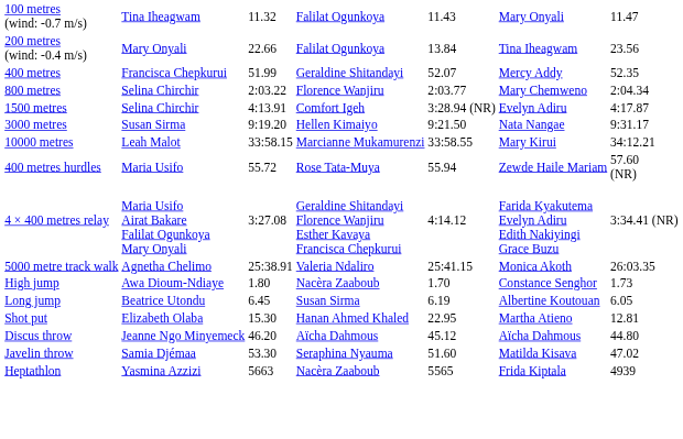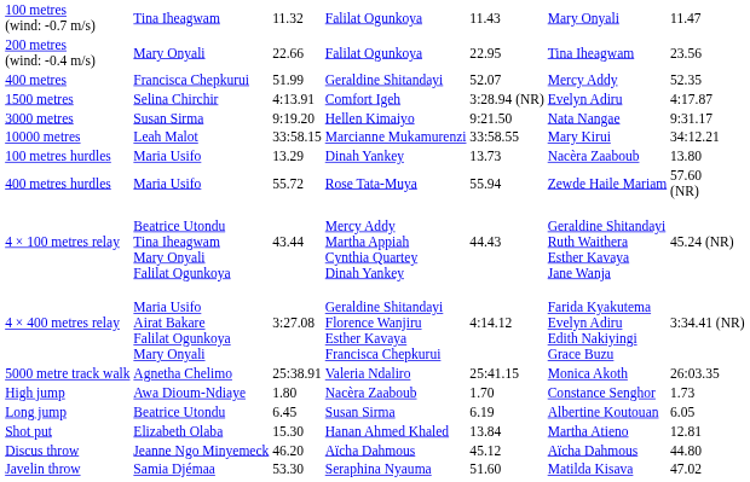 <table>
 <tr>
 <td><a href='#'>100 metres</a><br>(wind: -0.7 m/s)</td>
 <td><a href='#'>Tina Iheagwam</a><br> </td>
 <td>11.32</td>
 <td><a href='#'>Falilat Ogunkoya</a><br> </td>
 <td>11.43</td>
 <td><a href='#'>Mary Onyali</a><br> </td>
 <td>11.47</td>
 </tr>
 <tr>
 <td><a href='#'>200 metres</a><br>(wind: -0.4 m/s)</td>
 <td><a href='#'>Mary Onyali</a><br> </td>
 <td>22.66</td>
 <td><a href='#'>Falilat Ogunkoya</a><br> </td>
-<td>13.84</td>
+<td>22.95</td>
 <td><a href='#'>Tina Iheagwam</a><br> </td>
 <td>23.56</td>
 </tr>
 <tr>
 <td><a href='#'>400 metres</a></td>
 <td><a href='#'>Francisca Chepkurui</a><br> </td>
 <td>51.99</td>
 <td><a href='#'>Geraldine Shitandayi</a><br> </td>
 <td>52.07</td>
 <td><a href='#'>Mercy Addy</a><br> </td>
 <td>52.35</td>
-</tr>
-<tr>
-<td><a href='#'>800 metres</a></td>
-<td><a href='#'>Selina Chirchir</a><br> </td>
-<td>2:03.22</td>
-<td><a href='#'>Florence Wanjiru</a><br> </td>
-<td>2:03.77</td>
-<td><a href='#'>Mary Chemweno</a><br> </td>
-<td>2:04.34</td>
 </tr>
 <tr>
 <td><a href='#'>1500 metres</a></td>
 <td><a href='#'>Selina Chirchir</a><br> </td>
 <td>4:13.91</td>
 <td><a href='#'>Comfort Igeh</a><br> </td>
 <td>3:28.94 (NR)</td>
 <td><a href='#'>Evelyn Adiru</a><br> </td>
 <td>4:17.87</td>
 </tr>
 <tr>
 <td><a href='#'>3000 metres</a></td>
 <td><a href='#'>Susan Sirma</a><br> </td>
 <td>9:19.20</td>
 <td><a href='#'>Hellen Kimaiyo</a><br> </td>
 <td>9:21.50</td>
 <td><a href='#'>Nata Nangae</a><br> </td>
 <td>9:31.17</td>
 </tr>
 <tr>
 <td><a href='#'>10000 metres</a></td>
 <td><a href='#'>Leah Malot</a><br> </td>
 <td>33:58.15</td>
 <td><a href='#'>Marcianne Mukamurenzi</a><br> </td>
 <td>33:58.55</td>
 <td><a href='#'>Mary Kirui</a><br> </td>
 <td>34:12.21</td>
 </tr>
 <tr>
+<td><a href='#'>100 metres hurdles</a></td>
+<td><a href='#'>Maria Usifo</a><br> </td>
+<td>13.29</td>
+<td><a href='#'>Dinah Yankey</a><br> </td>
+<td>13.73</td>
+<td><a href='#'>Nacèra Zaaboub</a><br> </td>
+<td>13.80</td>
+</tr>
+<tr>
 <td><a href='#'>400 metres hurdles</a></td>
 <td><a href='#'>Maria Usifo</a><br> </td>
 <td>55.72</td>
 <td><a href='#'>Rose Tata-Muya</a><br> </td>
 <td>55.94</td>
 <td><a href='#'>Zewde Haile Mariam</a><br> </td>
 <td>57.60<br>(NR)</td>
+</tr>
+<tr>
+<td><a href='#'>4 × 100 metres relay</a></td>
+<td><br><a href='#'>Beatrice Utondu</a><br><a href='#'>Tina Iheagwam</a><br><a href='#'>Mary Onyali</a><br><a href='#'>Falilat Ogunkoya</a></td>
+<td>43.44</td>
+<td><br><a href='#'>Mercy Addy</a><br><a href='#'>Martha Appiah</a><br><a href='#'>Cynthia Quartey</a><br><a href='#'>Dinah Yankey</a></td>
+<td>44.43</td>
+<td><br><a href='#'>Geraldine Shitandayi</a><br><a href='#'>Ruth Waithera</a><br><a href='#'>Esther Kavaya</a><br><a href='#'>Jane Wanja</a></td>
+<td>45.24 (NR)</td>
 </tr>
 <tr>
 <td><a href='#'>4 × 400 metres relay</a></td>
 <td><br><a href='#'>Maria Usifo</a><br><a href='#'>Airat Bakare</a><br><a href='#'>Falilat Ogunkoya</a><br><a href='#'>Mary Onyali</a></td>
 <td>3:27.08</td>
 <td><br><a href='#'>Geraldine Shitandayi</a><br><a href='#'>Florence Wanjiru</a><br><a href='#'>Esther Kavaya</a><br><a href='#'>Francisca Chepkurui</a></td>
 <td>4:14.12</td>
 <td><br><a href='#'>Farida Kyakutema</a><br><a href='#'>Evelyn Adiru</a><br><a href='#'>Edith Nakiyingi</a><br><a href='#'>Grace Buzu</a></td>
 <td>3:34.41 (NR)</td>
 </tr>
 <tr>
 <td><a href='#'>5000 metre track walk</a></td>
 <td><a href='#'>Agnetha Chelimo</a><br> </td>
 <td>25:38.91</td>
 <td><a href='#'>Valeria Ndaliro</a><br> </td>
 <td>25:41.15</td>
 <td><a href='#'>Monica Akoth</a><br> </td>
 <td>26:03.35</td>
 </tr>
 <tr>
 <td><a href='#'>High jump</a></td>
 <td><a href='#'>Awa Dioum-Ndiaye</a><br> </td>
 <td>1.80</td>
 <td><a href='#'>Nacèra Zaaboub</a><br> </td>
 <td>1.70</td>
 <td><a href='#'>Constance Senghor</a><br> </td>
 <td>1.73</td>
 </tr>
 <tr>
 <td><a href='#'>Long jump</a></td>
 <td><a href='#'>Beatrice Utondu</a><br> </td>
 <td>6.45</td>
 <td><a href='#'>Susan Sirma</a><br> </td>
 <td>6.19</td>
 <td><a href='#'>Albertine Koutouan</a><br> </td>
 <td>6.05</td>
 </tr>
 <tr>
 <td><a href='#'>Shot put</a></td>
 <td><a href='#'>Elizabeth Olaba</a><br> </td>
 <td>15.30</td>
 <td><a href='#'>Hanan Ahmed Khaled</a><br> </td>
-<td>22.95</td>
+<td>13.84</td>
 <td><a href='#'>Martha Atieno</a><br> </td>
 <td>12.81</td>
 </tr>
 <tr>
 <td><a href='#'>Discus throw</a></td>
 <td><a href='#'>Jeanne Ngo Minyemeck</a><br> </td>
 <td>46.20</td>
 <td><a href='#'>Aïcha Dahmous</a><br> </td>
 <td>45.12</td>
 <td><a href='#'>Aïcha Dahmous</a><br> </td>
 <td>44.80</td>
 </tr>
 <tr>
 <td><a href='#'>Javelin throw</a></td>
 <td><a href='#'>Samia Djémaa</a><br> </td>
 <td>53.30</td>
 <td><a href='#'>Seraphina Nyauma</a><br> </td>
 <td>51.60</td>
 <td><a href='#'>Matilda Kisava</a><br> </td>
 <td>47.02</td>
 </tr>
-<tr>
-<td><a href='#'>Heptathlon</a></td>
-<td><a href='#'>Yasmina Azzizi</a><br> </td>
-<td>5663</td>
-<td><a href='#'>Nacèra Zaaboub</a><br> </td>
-<td>5565</td>
-<td><a href='#'>Frida Kiptala</a><br> </td>
-<td>4939</td>
-</tr>
 </table>
